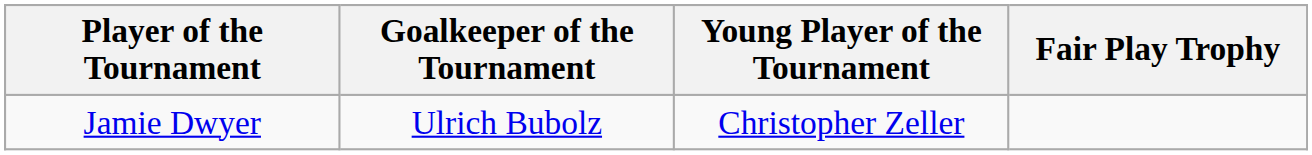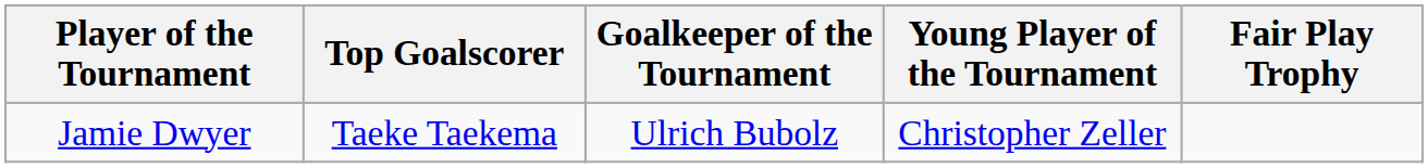 <table class=wikitable style="text-align:center; margin:auto">
 <tr>
 <th style="width: 220px;">Player of the Tournament</th>
+<th style="width: 220px;">Top Goalscorer</th>
 <th style="width: 220px;">Goalkeeper of the Tournament</th>
 <th style="width: 220px;">Young Player of the Tournament</th>
 <th style="width: 220px;">Fair Play Trophy</th>
 </tr>
 <tr>
 <td> <a href='#'>Jamie Dwyer</a></td>
+<td> <a href='#'>Taeke Taekema</a></td>
 <td> <a href='#'>Ulrich Bubolz</a></td>
 <td> <a href='#'>Christopher Zeller</a></td>
 <td></td>
 </tr>
 </table>
